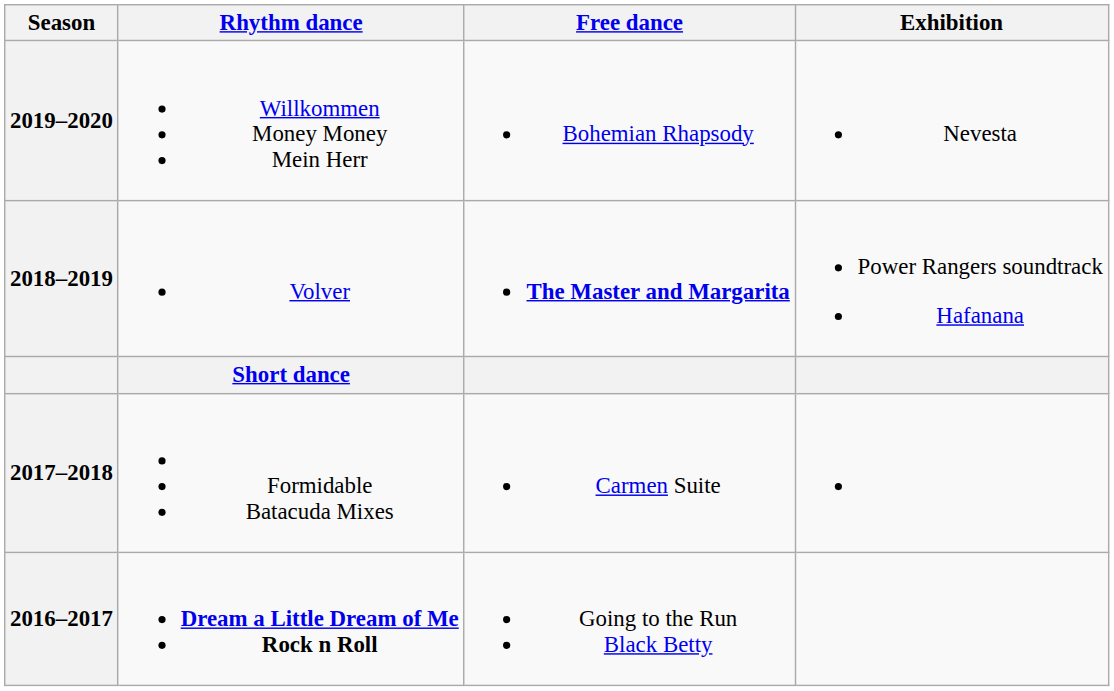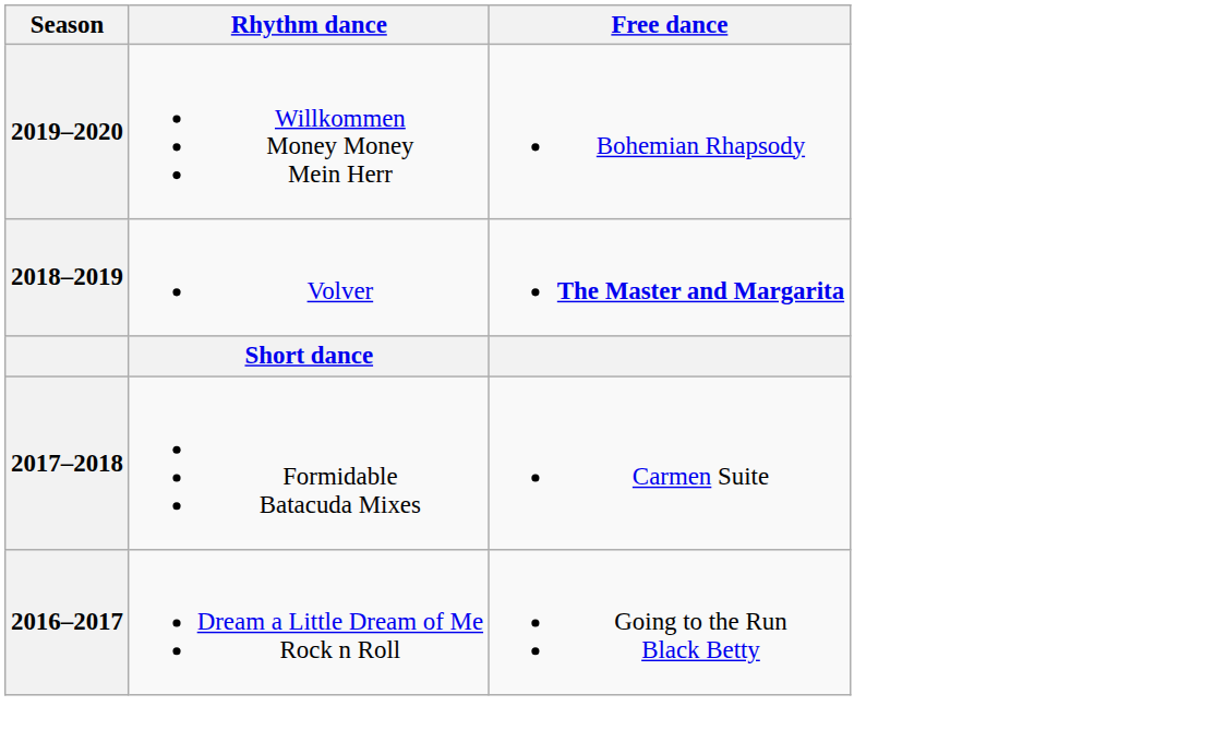 <table class=wikitable style=text-align:center>
 <tr>
 <th>Season</th>
 <th><a href='#'>Rhythm dance</a></th>
 <th><a href='#'>Free dance</a></th>
-<th>Exhibition</th>
 </tr>
 <tr>
 <th>2019–2020 <br> </th>
 <td><br><ul><li><a href='#'>Willkommen</a></li><li>Money Money</li><li>Mein Herr <br> </li></ul></td>
 <td><br><ul><li><a href='#'>Bohemian Rhapsody</a> <br> </li></ul></td>
-<td><br><ul><li>Nevesta <br> </li></ul></td>
 </tr>
 <tr>
 <th>2018–2019 <br> </th>
 <td><br><ul><li> <a href='#'>Volver</a> <br></li></ul></td>
 <td><strong><br><ul><li><a href='#'>The Master and Margarita</a> <br></li></ul></strong></td>
-<td><br><ul><li>Power Rangers soundtrack</li></ul><ul><li><a href='#'>Hafanana</a> <br></li></ul></td>
 </tr>
 <tr>
 <th></th>
 <th><a href='#'>Short dance</a></th>
-<th></th>
 <th></th>
 </tr>
 <tr>
 <th>2017–2018 <br></th>
 <td><br><ul><li></li><li> Formidable <br></li><li> Batacuda Mixes <br></li></ul></td>
 <td><br><ul><li><a href='#'>Carmen</a> Suite <br></li></ul></td>
-<td><br><ul><li></li></ul></td>
 </tr>
 <tr>
 <th>2016–2017</th>
-<td><strong><br><ul><li><a href='#'>Dream a Little Dream of Me</a></li><li>Rock n Roll</li></ul></strong></td>
+<td><br><ul><li><a href='#'>Dream a Little Dream of Me</a></li><li>Rock n Roll</li></ul></td>
 <td><br><ul><li>Going to the Run <br></li><li><a href='#'>Black Betty</a></li></ul></td>
-<td></td>
 </tr>
 </table>
